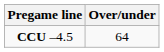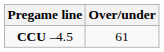 <table class="wikitable">
 <tr align="center">
 <th style=>Pregame line</th>
 <th style=>Over/under</th>
 </tr>
 <tr align="center">
 <td><strong>CCU</strong> –4.5</td>
-<td>64</td>
+<td>61</td>
 </tr>
 </table>
